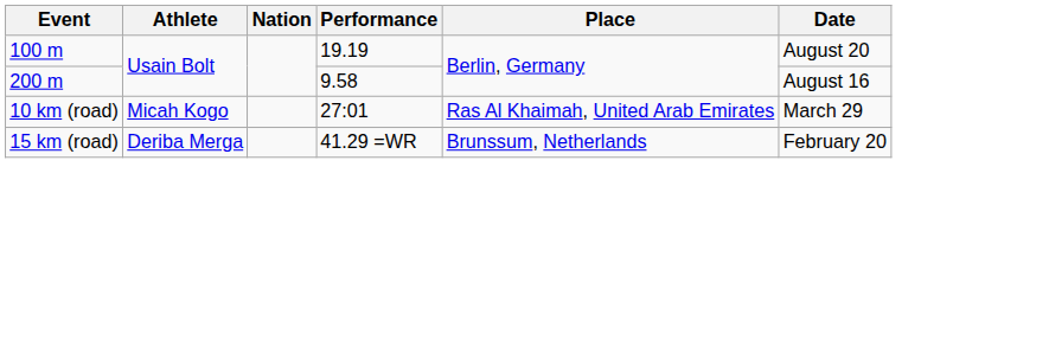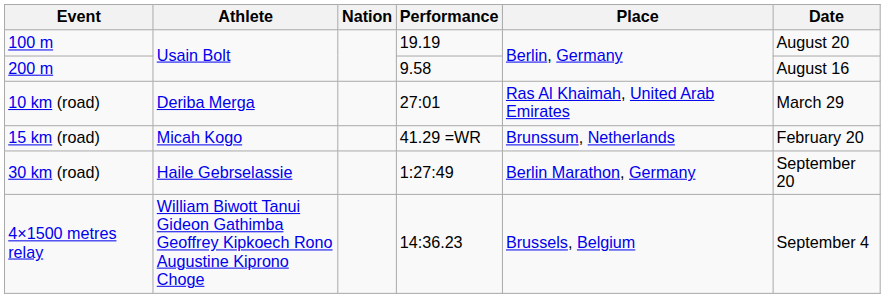 <table class="wikitable" border="1">
 <tr>
 <th>Event</th>
 <th>Athlete</th>
 <th>Nation</th>
 <th>Performance</th>
 <th>Place</th>
 <th>Date</th>
 </tr>
 <tr>
 <td><a href='#'>100 m</a></td>
 <td rowspan=2><a href='#'>Usain Bolt</a></td>
 <td rowspan=2></td>
 <td>19.19</td>
 <td rowspan=2><a href='#'>Berlin</a>, <a href='#'>Germany</a></td>
 <td>August 20</td>
 </tr>
 <tr>
 <td><a href='#'>200 m</a></td>
 <td>9.58</td>
 <td>August 16</td>
 </tr>
 <tr>
 <td><a href='#'>10 km</a> (road)</td>
-<td><a href='#'>Micah Kogo</a></td>
+<td><a href='#'>Deriba Merga</a></td>
 <td></td>
 <td>27:01</td>
 <td><a href='#'>Ras Al Khaimah</a>, <a href='#'>United Arab Emirates</a></td>
 <td>March 29</td>
 </tr>
 <tr>
 <td><a href='#'>15 km</a> (road)</td>
-<td><a href='#'>Deriba Merga</a></td>
+<td><a href='#'>Micah Kogo</a></td>
 <td></td>
 <td>41.29 =WR</td>
 <td><a href='#'>Brunssum</a>, <a href='#'>Netherlands</a></td>
 <td>February 20</td>
 </tr>
+<tr>
+<td><a href='#'>30 km</a> (road)</td>
+<td><a href='#'>Haile Gebrselassie</a></td>
+<td></td>
+<td>1:27:49</td>
+<td><a href='#'>Berlin Marathon</a>, <a href='#'>Germany</a></td>
+<td>September 20</td>
+</tr>
+<tr>
+<td><a href='#'>4×1500 metres relay</a></td>
+<td><a href='#'>William Biwott Tanui</a><br><a href='#'>Gideon Gathimba</a><br><a href='#'>Geoffrey Kipkoech Rono</a><br><a href='#'>Augustine Kiprono Choge</a></td>
+<td></td>
+<td>14:36.23</td>
+<td><a href='#'>Brussels</a>, <a href='#'>Belgium</a></td>
+<td>September 4</td>
+</tr>
 </table>
